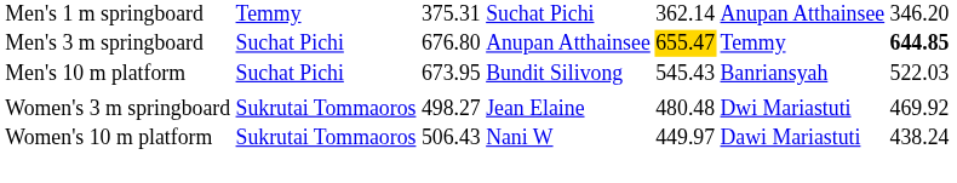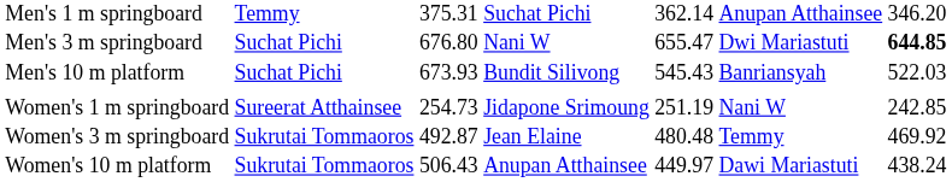 <table>
 <tr>
 <td>Men's 1 m springboard</td>
 <td> <a href='#'>Temmy</a></td>
 <td>375.31</td>
 <td> <a href='#'>Suchat Pichi</a></td>
 <td>362.14</td>
 <td> <a href='#'>Anupan Atthainsee</a></td>
 <td>346.20</td>
 </tr>
 <tr>
 <td>Men's 3 m springboard</td>
 <td> <a href='#'>Suchat Pichi</a></td>
 <td>676.80</td>
-<td> <a href='#'>Anupan Atthainsee</a></td>
-<td style="background: gold;">655.47</td>
-<td> <a href='#'>Temmy</a></td>
+<td> <a href='#'>Nani W</a></td>
+<td>655.47</td>
+<td> <a href='#'>Dwi Mariastuti</a></td>
 <td><strong>644.85</strong></td>
 </tr>
 <tr>
 <td>Men's 10 m platform</td>
 <td> <a href='#'>Suchat Pichi</a></td>
-<td>673.95</td>
+<td>673.93</td>
 <td> <a href='#'>Bundit Silivong</a></td>
 <td>545.43</td>
 <td> <a href='#'>Banriansyah</a></td>
 <td>522.03</td>
 </tr>
 <tr>
 <td></td>
 <td></td>
 <td></td>
 <td></td>
 <td></td>
 <td></td>
 <td></td>
 </tr>
 <tr>
+<td>Women's 1 m springboard</td>
+<td> <a href='#'>Sureerat Atthainsee</a></td>
+<td>254.73</td>
+<td> <a href='#'>Jidapone Srimoung</a></td>
+<td>251.19</td>
+<td> <a href='#'>Nani W</a></td>
+<td>242.85</td>
+</tr>
+<tr>
 <td>Women's 3 m springboard</td>
 <td> <a href='#'>Sukrutai Tommaoros</a></td>
-<td>498.27</td>
+<td>492.87</td>
 <td> <a href='#'>Jean Elaine</a></td>
 <td>480.48</td>
-<td> <a href='#'>Dwi Mariastuti</a></td>
+<td> <a href='#'>Temmy</a></td>
 <td>469.92</td>
 </tr>
 <tr>
 <td>Women's 10 m platform</td>
 <td> <a href='#'>Sukrutai Tommaoros</a></td>
 <td>506.43</td>
-<td> <a href='#'>Nani W</a></td>
+<td> <a href='#'>Anupan Atthainsee</a></td>
 <td>449.97</td>
 <td> <a href='#'>Dawi Mariastuti</a></td>
 <td>438.24</td>
 </tr>
 </table>
